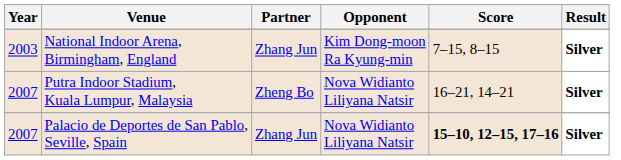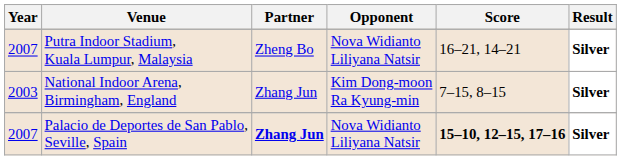 <table class="sortable wikitable" style="font-size: 90%;">
 <tr>
 <th>Year</th>
 <th>Venue</th>
 <th>Partner</th>
 <th>Opponent</th>
 <th>Score</th>
 <th>Result</th>
+</tr>
+<tr>
+</tr>
+<tr style="background:#F3E6D7">
+<td align="center"><a href='#'>2007</a></td>
+<td align="left"><a href='#'>Putra Indoor Stadium</a>,<br><a href='#'>Kuala Lumpur</a>, <a href='#'>Malaysia</a></td>
+<td align="left"> <a href='#'>Zheng Bo</a></td>
+<td align="left"> <a href='#'>Nova Widianto</a> <br>  <a href='#'>Liliyana Natsir</a></td>
+<td align="left">16–21, 14–21</td>
+<td style="text-align:left; background:white"> <strong>Silver</strong></td>
 </tr>
 <tr>
 </tr>
 <tr style="background:#F3E6D7">
 <td align="center"><a href='#'>2003</a></td>
 <td align="left"><a href='#'>National Indoor Arena</a>,<br><a href='#'>Birmingham</a>, <a href='#'>England</a></td>
 <td align="left"> <a href='#'>Zhang Jun</a></td>
 <td align="left"> <a href='#'>Kim Dong-moon</a> <br>  <a href='#'>Ra Kyung-min</a></td>
 <td align="left">7–15, 8–15</td>
 <td style="text-align:left; background:white"> <strong>Silver</strong></td>
 </tr>
 <tr>
 </tr>
 <tr style="background:#F3E6D7">
 <td align="center"><a href='#'>2007</a></td>
-<td align="left"><a href='#'>Putra Indoor Stadium</a>,<br><a href='#'>Kuala Lumpur</a>, <a href='#'>Malaysia</a></td>
-<td align="left"> <a href='#'>Zheng Bo</a></td>
-<td align="left"> <a href='#'>Nova Widianto</a> <br>  <a href='#'>Liliyana Natsir</a></td>
-<td align="left">16–21, 14–21</td>
-<td style="text-align:left; background:white"> <strong>Silver</strong></td>
-</tr>
-<tr>
-</tr>
-<tr style="background:#F3E6D7">
-<td align="center"><a href='#'>2007</a></td>
 <td align="left"><a href='#'>Palacio de Deportes de San Pablo</a>,<br><a href='#'>Seville</a>, <a href='#'>Spain</a></td>
-<td align="left"> <a href='#'>Zhang Jun</a></td>
+<td align="left"><strong> <a href='#'>Zhang Jun</a></strong></td>
 <td align="left"> <a href='#'>Nova Widianto</a> <br>  <a href='#'>Liliyana Natsir</a></td>
 <td align="left"><strong>15–10, 12–15, 17–16</strong></td>
 <td style="text-align:left; background:white"> <strong>Silver</strong></td>
 </tr>
 </table>
